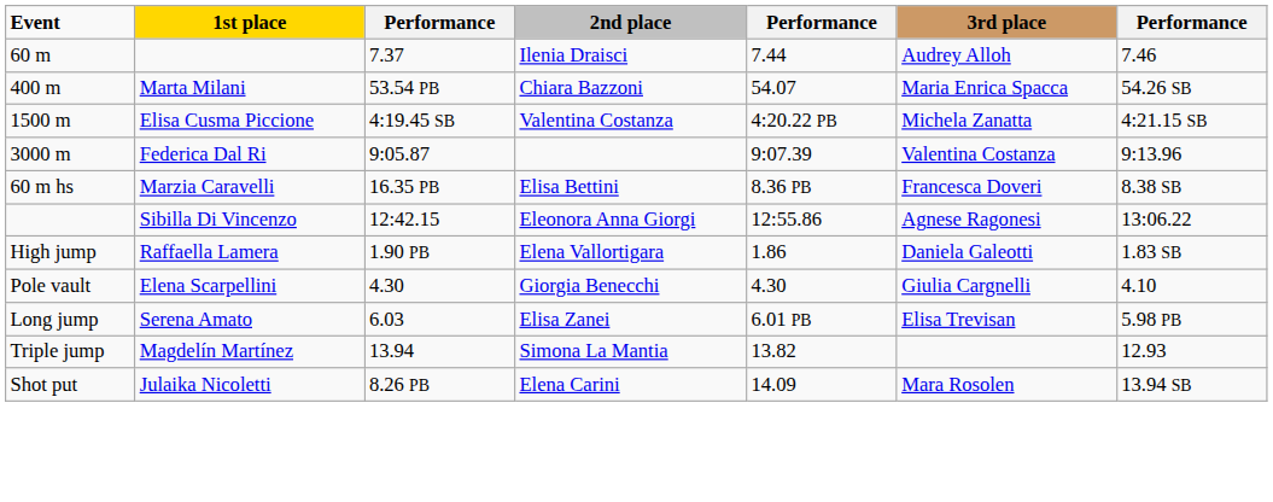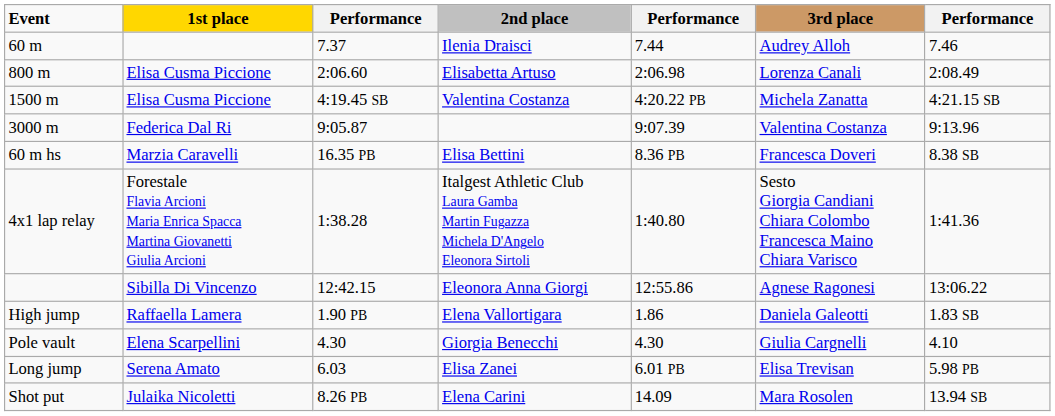 <table class="wikitable" width=72% style="font-size:90%; text-align:left;">
 <tr>
 <td><strong>Event</strong></td>
 <th style="background-color:gold;"> <strong>1st place</strong></th>
 <th>Performance</th>
 <th style="background-color:silver;"> <strong>2nd place</strong></th>
 <th>Performance</th>
 <th style="background-color:#CC9966;"> <strong>3rd place</strong></th>
 <th>Performance</th>
 </tr>
 <tr>
 <td>60 m</td>
 <td></td>
 <td>7.37</td>
 <td><a href='#'>Ilenia Draisci</a></td>
 <td>7.44</td>
 <td><a href='#'>Audrey Alloh</a></td>
 <td>7.46</td>
 </tr>
 <tr>
-<td>400 m</td>
-<td><a href='#'>Marta Milani</a></td>
-<td>53.54 <small> PB </small></td>
-<td><a href='#'>Chiara Bazzoni</a></td>
-<td>54.07</td>
-<td><a href='#'>Maria Enrica Spacca</a></td>
-<td>54.26 <small> SB </small></td>
+<td>800 m</td>
+<td><a href='#'>Elisa Cusma Piccione</a></td>
+<td>2:06.60</td>
+<td><a href='#'>Elisabetta Artuso</a></td>
+<td>2:06.98</td>
+<td><a href='#'>Lorenza Canali</a></td>
+<td>2:08.49</td>
 </tr>
 <tr>
 <td>1500 m</td>
 <td><a href='#'>Elisa Cusma Piccione</a></td>
 <td>4:19.45 <small> SB </small></td>
 <td><a href='#'>Valentina Costanza</a></td>
 <td>4:20.22 <small> PB </small></td>
 <td><a href='#'>Michela Zanatta</a></td>
 <td>4:21.15 <small> SB </small></td>
 </tr>
 <tr>
 <td>3000 m</td>
 <td><a href='#'>Federica Dal Ri</a></td>
 <td>9:05.87</td>
 <td></td>
 <td>9:07.39</td>
 <td><a href='#'>Valentina Costanza</a></td>
 <td>9:13.96</td>
 </tr>
 <tr>
 <td>60 m hs</td>
 <td><a href='#'>Marzia Caravelli</a></td>
 <td>16.35 <small> PB </small></td>
 <td><a href='#'>Elisa Bettini</a></td>
 <td>8.36 <small> PB </small></td>
 <td><a href='#'>Francesca Doveri</a></td>
 <td>8.38 <small> SB </small></td>
+</tr>
+<tr>
+<td>4x1 lap relay</td>
+<td>Forestale <br> <small> <a href='#'>Flavia Arcioni</a> <br> <a href='#'>Maria Enrica Spacca</a> <br> <a href='#'>Martina Giovanetti</a> <br> <a href='#'>Giulia Arcioni</a> </small></td>
+<td>1:38.28</td>
+<td>Italgest Athletic Club <br> <small> <a href='#'>Laura Gamba</a> <br> <a href='#'>Martin Fugazza</a> <br> <a href='#'>Michela D'Angelo</a> <br> <a href='#'>Eleonora Sirtoli</a> </small></td>
+<td>1:40.80</td>
+<td>Sesto <br> <a href='#'>Giorgia Candiani</a> <br> <a href='#'>Chiara Colombo</a> <br> <a href='#'>Francesca Maino</a> <br> <a href='#'>Chiara Varisco</a></td>
+<td>1:41.36</td>
 </tr>
 <tr>
 <td></td>
 <td><a href='#'>Sibilla Di Vincenzo</a></td>
 <td>12:42.15</td>
 <td><a href='#'>Eleonora Anna Giorgi</a></td>
 <td>12:55.86</td>
 <td><a href='#'>Agnese Ragonesi</a></td>
 <td>13:06.22</td>
 </tr>
 <tr>
 <td>High jump</td>
 <td><a href='#'>Raffaella Lamera</a></td>
 <td>1.90 <small> PB </small></td>
 <td><a href='#'>Elena Vallortigara</a></td>
 <td>1.86</td>
 <td><a href='#'>Daniela Galeotti</a></td>
 <td>1.83 <small> SB </small></td>
 </tr>
 <tr>
 <td>Pole vault</td>
 <td><a href='#'>Elena Scarpellini</a></td>
 <td>4.30</td>
 <td><a href='#'>Giorgia Benecchi</a></td>
 <td>4.30</td>
 <td><a href='#'>Giulia Cargnelli</a></td>
 <td>4.10</td>
 </tr>
 <tr>
 <td>Long jump</td>
 <td><a href='#'>Serena Amato</a></td>
 <td>6.03</td>
 <td><a href='#'>Elisa Zanei</a></td>
 <td>6.01 <small> PB </small></td>
 <td><a href='#'>Elisa Trevisan</a></td>
 <td>5.98 <small> PB </small></td>
 </tr>
 <tr>
-<td>Triple jump</td>
-<td><a href='#'>Magdelín Martínez</a></td>
-<td>13.94</td>
-<td><a href='#'>Simona La Mantia</a></td>
-<td>13.82</td>
-<td></td>
-<td>12.93</td>
-</tr>
-<tr>
 <td>Shot put</td>
 <td><a href='#'>Julaika Nicoletti</a></td>
 <td>8.26 <small> PB </small></td>
 <td><a href='#'>Elena Carini</a></td>
 <td>14.09</td>
 <td><a href='#'>Mara Rosolen</a></td>
 <td>13.94 <small> SB </small></td>
 </tr>
 </table>
